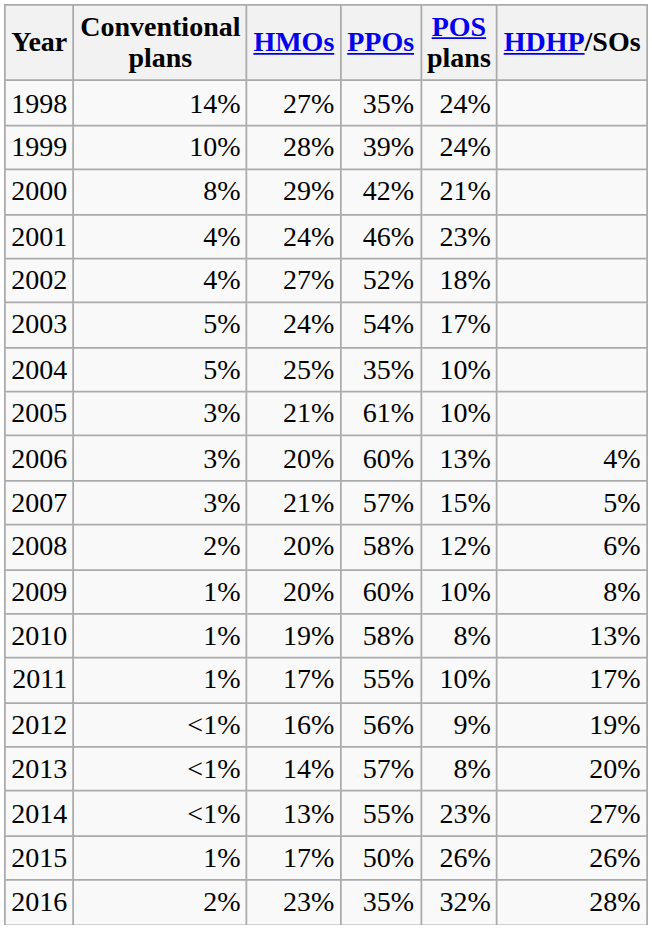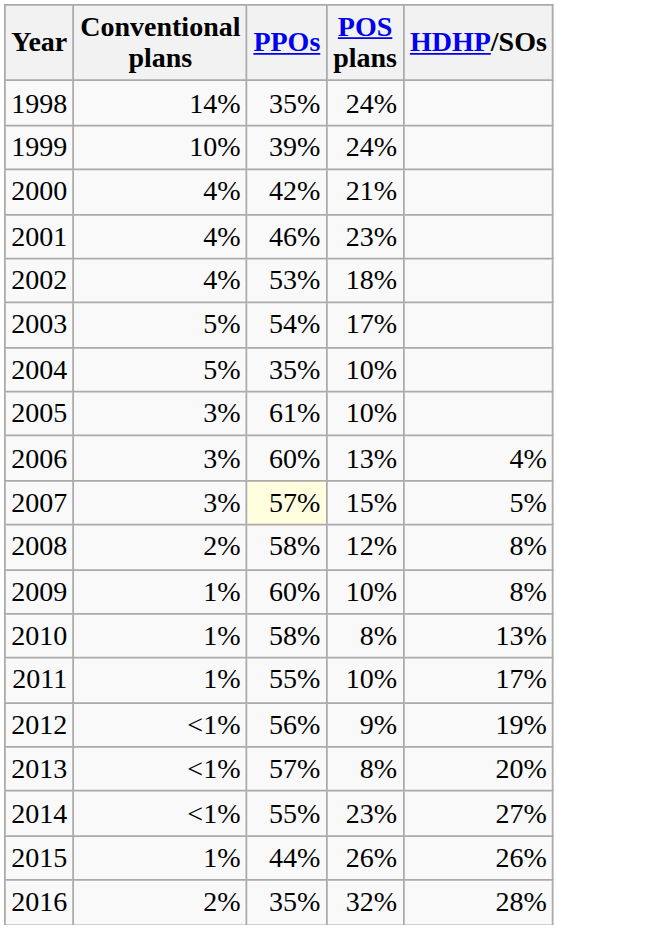 <table class="wikitable sortable" style="text-align:right">
 <tr>
 <th>Year</th>
 <th>Conventional<br>plans</th>
-<th><a href='#'>HMOs</a></th>
 <th><a href='#'>PPOs</a></th>
 <th><a href='#'>POS</a><br>plans</th>
 <th><a href='#'>HDHP</a>/SOs</th>
 </tr>
 <tr>
 <td>1998</td>
 <td>14%</td>
-<td>27%</td>
 <td>35%</td>
 <td>24%</td>
 <td></td>
 </tr>
 <tr>
 <td>1999</td>
 <td>10%</td>
-<td>28%</td>
 <td>39%</td>
 <td>24%</td>
 <td></td>
 </tr>
 <tr>
 <td>2000</td>
-<td>8%</td>
-<td>29%</td>
+<td>4%</td>
 <td>42%</td>
 <td>21%</td>
 <td></td>
 </tr>
 <tr>
 <td>2001</td>
 <td>4%</td>
-<td>24%</td>
 <td>46%</td>
 <td>23%</td>
 <td></td>
 </tr>
 <tr>
 <td>2002</td>
 <td>4%</td>
-<td>27%</td>
-<td>52%</td>
+<td>53%</td>
 <td>18%</td>
 <td></td>
 </tr>
 <tr>
 <td>2003</td>
 <td>5%</td>
-<td>24%</td>
 <td>54%</td>
 <td>17%</td>
 <td></td>
 </tr>
 <tr>
 <td>2004</td>
 <td>5%</td>
-<td>25%</td>
 <td>35%</td>
 <td>10%</td>
 <td></td>
 </tr>
 <tr>
 <td>2005</td>
 <td>3%</td>
-<td>21%</td>
 <td>61%</td>
 <td>10%</td>
 <td></td>
 </tr>
 <tr>
 <td>2006</td>
 <td>3%</td>
-<td>20%</td>
 <td>60%</td>
 <td>13%</td>
 <td>4%</td>
 </tr>
 <tr>
 <td>2007</td>
 <td>3%</td>
-<td>21%</td>
-<td>57%</td>
+<td style="background: lightyellow;">57%</td>
 <td>15%</td>
 <td>5%</td>
 </tr>
 <tr>
 <td>2008</td>
 <td>2%</td>
-<td>20%</td>
 <td>58%</td>
 <td>12%</td>
-<td>6%</td>
+<td>8%</td>
 </tr>
 <tr>
 <td>2009</td>
 <td>1%</td>
-<td>20%</td>
 <td>60%</td>
 <td>10%</td>
 <td>8%</td>
 </tr>
 <tr>
 <td>2010</td>
 <td>1%</td>
-<td>19%</td>
 <td>58%</td>
 <td>8%</td>
 <td>13%</td>
 </tr>
 <tr>
 <td>2011</td>
 <td>1%</td>
-<td>17%</td>
 <td>55%</td>
 <td>10%</td>
 <td>17%</td>
 </tr>
 <tr>
 <td>2012</td>
 <td><1%</td>
-<td>16%</td>
 <td>56%</td>
 <td>9%</td>
 <td>19%</td>
 </tr>
 <tr>
 <td>2013</td>
 <td><1%</td>
-<td>14%</td>
 <td>57%</td>
 <td>8%</td>
 <td>20%</td>
 </tr>
 <tr>
 <td>2014</td>
 <td><1%</td>
-<td>13%</td>
 <td>55%</td>
 <td>23%</td>
 <td>27%</td>
 </tr>
 <tr>
 <td>2015</td>
 <td>1%</td>
-<td>17%</td>
-<td>50%</td>
+<td>44%</td>
 <td>26%</td>
 <td>26%</td>
 </tr>
 <tr>
 <td>2016</td>
 <td>2%</td>
-<td>23%</td>
 <td>35%</td>
 <td>32%</td>
 <td>28%</td>
 </tr>
 </table>
